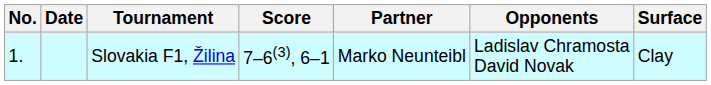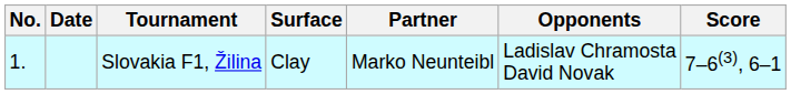 <table class="sortable wikitable">
 <tr>
 <th>No.</th>
 <th>Date</th>
 <th>Tournament</th>
-<th class="unsortable">Score</th>
+<th>Surface</th>
 <th>Partner</th>
 <th>Opponents</th>
-<th>Surface</th>
+<th class="unsortable">Score</th>
 </tr>
 <tr style="background:#cffcff;">
 <td>1.</td>
 <td></td>
 <td>Slovakia F1, <a href='#'>Žilina</a></td>
-<td>7–6<sup>(3)</sup>, 6–1</td>
+<td>Clay</td>
 <td> Marko Neunteibl</td>
 <td> Ladislav Chramosta <br>  David Novak</td>
-<td>Clay</td>
+<td>7–6<sup>(3)</sup>, 6–1</td>
 </tr>
 </table>
